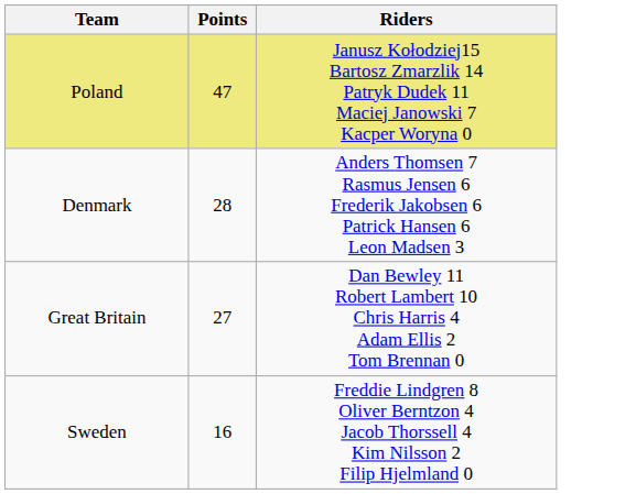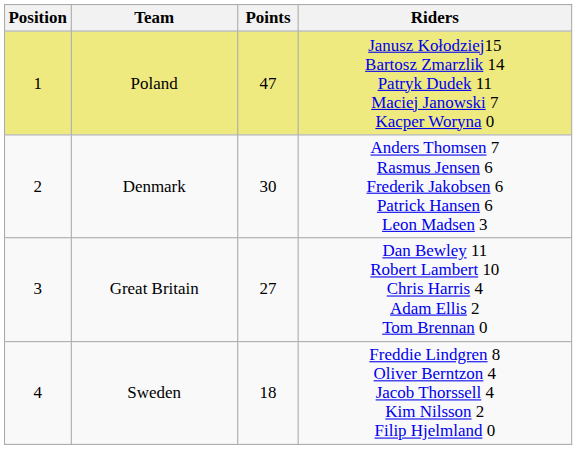 <table class="wikitable" style="text-align:center">
 <tr align=center>
+<th width=50>Position</th>
 <th width=150>Team</th>
 <th width=50>Points</th>
 <th width=250>Riders</th>
 </tr>
 <tr style="background:#EEEA80;">
+<td>1</td>
 <td> Poland</td>
 <td>47</td>
 <td><a href='#'>Janusz Kołodziej</a>15 <br><a href='#'>Bartosz Zmarzlik</a> 14<br><a href='#'>Patryk Dudek</a> 11<br><a href='#'>Maciej Janowski</a> 7<br><a href='#'>Kacper Woryna</a> 0</td>
 </tr>
 <tr>
+<td>2</td>
 <td> Denmark</td>
-<td>28</td>
+<td>30</td>
 <td><a href='#'>Anders Thomsen</a> 7<br><a href='#'>Rasmus Jensen</a> 6<br><a href='#'>Frederik Jakobsen</a> 6<br><a href='#'>Patrick Hansen</a> 6<br><a href='#'>Leon Madsen</a> 3</td>
 </tr>
 <tr>
+<td>3</td>
 <td> Great Britain</td>
 <td>27</td>
 <td><a href='#'>Dan Bewley</a> 11<br><a href='#'>Robert Lambert</a> 10<br><a href='#'>Chris Harris</a> 4<br><a href='#'>Adam Ellis</a> 2<br><a href='#'>Tom Brennan</a> 0</td>
 </tr>
 <tr>
+<td>4</td>
 <td> Sweden</td>
-<td>16</td>
+<td>18</td>
 <td><a href='#'>Freddie Lindgren</a> 8<br><a href='#'>Oliver Berntzon</a> 4<br><a href='#'>Jacob Thorssell</a> 4<br><a href='#'>Kim Nilsson</a> 2<br><a href='#'>Filip Hjelmland</a> 0</td>
 </tr>
 </table>
